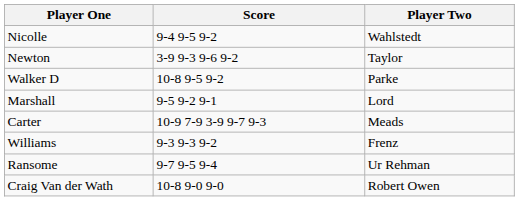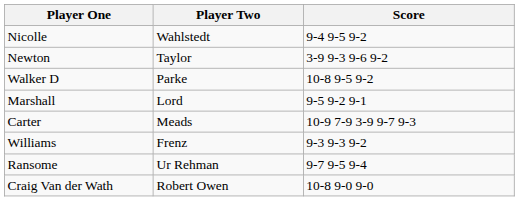 <table class="wikitable">
 <tr>
 <th width=200>Player One</th>
+<th width=200>Player Two</th>
 <th width=300>Score</th>
-<th width=200>Player Two</th>
 </tr>
 <tr>
 <td> Nicolle</td>
+<td> Wahlstedt</td>
 <td>9-4 9-5 9-2</td>
-<td> Wahlstedt</td>
 </tr>
 <tr>
 <td> Newton</td>
+<td> Taylor</td>
 <td>3-9 9-3 9-6 9-2</td>
-<td> Taylor</td>
 </tr>
 <tr>
 <td> Walker D</td>
+<td> Parke</td>
 <td>10-8 9-5 9-2</td>
-<td> Parke</td>
 </tr>
 <tr>
 <td> Marshall</td>
+<td> Lord</td>
 <td>9-5 9-2 9-1</td>
-<td> Lord</td>
 </tr>
 <tr>
 <td> Carter</td>
+<td> Meads</td>
 <td>10-9 7-9 3-9 9-7 9-3</td>
-<td> Meads</td>
 </tr>
 <tr>
 <td> Williams</td>
+<td> Frenz</td>
 <td>9-3 9-3 9-2</td>
-<td> Frenz</td>
 </tr>
 <tr>
 <td> Ransome</td>
+<td> Ur Rehman</td>
 <td>9-7 9-5 9-4</td>
-<td> Ur Rehman</td>
 </tr>
 <tr>
 <td> Craig Van der Wath</td>
+<td> Robert Owen</td>
 <td>10-8 9-0 9-0</td>
-<td> Robert Owen</td>
 </tr>
 </table>
